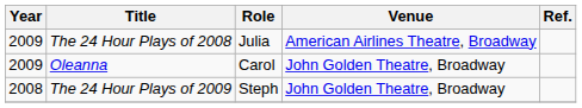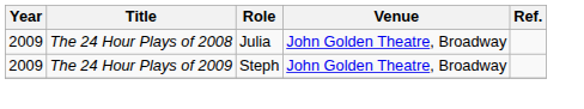 <table class="wikitable sortable">
 <tr>
 <th scope="col">Year</th>
 <th scope="col">Title</th>
 <th scope="col">Role</th>
 <th scope="col">Venue</th>
 <th scope="col" class="unsortable">Ref.</th>
 </tr>
 <tr>
 <td>2009</td>
 <td><em>The 24 Hour Plays of 2008</em></td>
 <td>Julia</td>
-<td><a href='#'>American Airlines Theatre</a>, <a href='#'>Broadway</a></td>
+<td><a href='#'>John Golden Theatre</a>, Broadway</td>
 <td></td>
 </tr>
 <tr>
 <td>2009</td>
-<td><em><a href='#'>Oleanna</a></em></td>
-<td>Carol</td>
-<td><a href='#'>John Golden Theatre</a>, Broadway</td>
-<td></td>
-</tr>
-<tr>
-<td>2008</td>
 <td><em>The 24 Hour Plays of 2009</em></td>
 <td>Steph</td>
 <td><a href='#'>John Golden Theatre</a>, Broadway</td>
 <td></td>
 </tr>
 <tr>
 </tr>
 </table>
